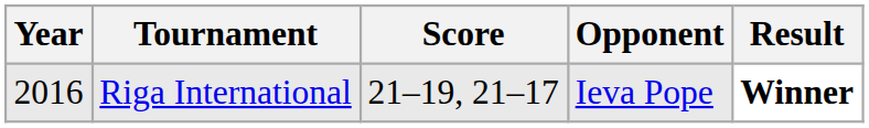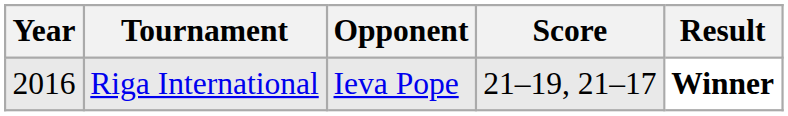 <table class="sortable wikitable" style="font-size: 90%;">
 <tr>
 <th>Year</th>
 <th>Tournament</th>
+<th>Opponent</th>
 <th>Score</th>
-<th>Opponent</th>
 <th>Result</th>
 </tr>
 <tr style="background:#E9E9E9">
 <td align="center">2016</td>
 <td align="left"><a href='#'>Riga International</a></td>
+<td align="left"> <a href='#'>Ieva Pope</a></td>
 <td align="left">21–19, 21–17</td>
-<td align="left"> <a href='#'>Ieva Pope</a></td>
 <td style="text-align:left; background:white"> <strong>Winner</strong></td>
 </tr>
 </table>
